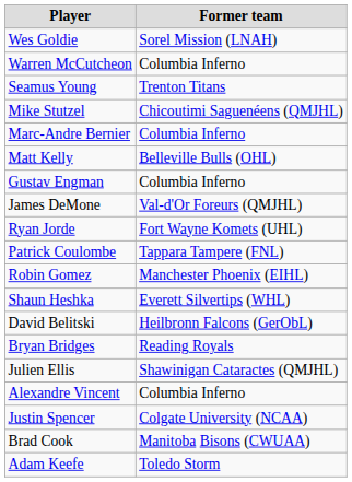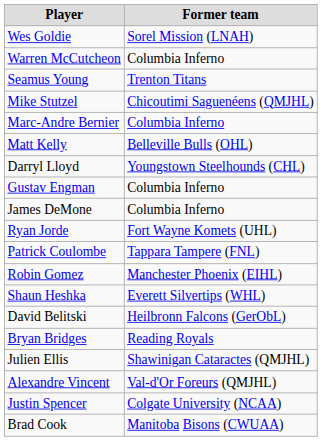 <table class="wikitable">
 <tr align="center"  bgcolor="#dddddd">
 <td><strong>Player</strong></td>
 <td><strong>Former team</strong></td>
 </tr>
 <tr>
 <td><a href='#'>Wes Goldie</a></td>
 <td><a href='#'>Sorel Mission</a> (<a href='#'>LNAH</a>)</td>
 </tr>
 <tr>
 <td><a href='#'>Warren McCutcheon</a></td>
 <td>Columbia Inferno</td>
 </tr>
 <tr>
 <td><a href='#'>Seamus Young</a></td>
 <td><a href='#'>Trenton Titans</a></td>
 </tr>
 <tr>
 <td><a href='#'>Mike Stutzel</a></td>
 <td><a href='#'>Chicoutimi Saguenéens</a> (<a href='#'>QMJHL</a>)</td>
 </tr>
 <tr>
 <td><a href='#'>Marc-Andre Bernier</a></td>
 <td><a href='#'>Columbia Inferno</a></td>
 </tr>
 <tr>
 <td><a href='#'>Matt Kelly</a></td>
 <td><a href='#'>Belleville Bulls</a> (<a href='#'>OHL</a>)</td>
 </tr>
 <tr>
+<td>Darryl Lloyd</td>
+<td><a href='#'>Youngstown Steelhounds</a> (<a href='#'>CHL</a>)</td>
+</tr>
+<tr>
 <td><a href='#'>Gustav Engman</a></td>
 <td>Columbia Inferno</td>
 </tr>
 <tr>
 <td>James DeMone</td>
-<td><a href='#'>Val-d'Or Foreurs</a> (QMJHL)</td>
+<td>Columbia Inferno</td>
 </tr>
 <tr>
 <td><a href='#'>Ryan Jorde</a></td>
 <td><a href='#'>Fort Wayne Komets</a> (UHL)</td>
 </tr>
 <tr>
 <td><a href='#'>Patrick Coulombe</a></td>
 <td><a href='#'>Tappara Tampere</a> (<a href='#'>FNL</a>)</td>
 </tr>
 <tr>
 <td><a href='#'>Robin Gomez</a></td>
 <td><a href='#'>Manchester Phoenix</a> (<a href='#'>EIHL</a>)</td>
 </tr>
 <tr>
 <td><a href='#'>Shaun Heshka</a></td>
 <td><a href='#'>Everett Silvertips</a> (<a href='#'>WHL</a>)</td>
 </tr>
 <tr>
 <td>David Belitski</td>
 <td><a href='#'>Heilbronn Falcons</a> (<a href='#'>GerObL</a>)</td>
 </tr>
 <tr>
 <td><a href='#'>Bryan Bridges</a></td>
 <td><a href='#'>Reading Royals</a></td>
 </tr>
 <tr>
 <td>Julien Ellis</td>
 <td><a href='#'>Shawinigan Cataractes</a> (QMJHL)</td>
 </tr>
 <tr>
 <td><a href='#'>Alexandre Vincent</a></td>
-<td>Columbia Inferno</td>
+<td><a href='#'>Val-d'Or Foreurs</a> (QMJHL)</td>
 </tr>
 <tr>
 <td><a href='#'>Justin Spencer</a></td>
 <td><a href='#'>Colgate University</a> (<a href='#'>NCAA</a>)</td>
 </tr>
 <tr>
 <td>Brad Cook</td>
 <td><a href='#'>Manitoba</a> <a href='#'>Bisons</a> (<a href='#'>CWUAA</a>)</td>
 </tr>
-<tr>
-<td><a href='#'>Adam Keefe</a></td>
-<td><a href='#'>Toledo Storm</a></td>
-</tr>
 </table>
